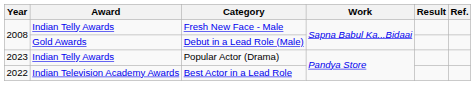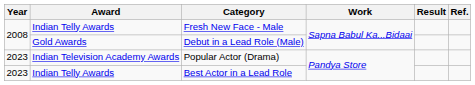 <table class="wikitable">
 <tr>
 <th>Year</th>
 <th>Award</th>
 <th>Category</th>
 <th>Work</th>
 <th>Result</th>
 <th>Ref.</th>
 </tr>
 <tr>
 <td rowspan="2">2008</td>
 <td><a href='#'>Indian Telly Awards</a></td>
 <td><a href='#'>Fresh New Face - Male</a></td>
 <td rowspan="2"><em><a href='#'>Sapna Babul Ka...Bidaai</a></em></td>
 <td></td>
 <td></td>
 </tr>
 <tr>
 <td><a href='#'>Gold Awards</a></td>
 <td><a href='#'>Debut in a Lead Role (Male)</a></td>
 <td></td>
 <td></td>
 </tr>
 <tr>
 <td>2023</td>
-<td><a href='#'>Indian Telly Awards</a></td>
+<td><a href='#'>Indian Television Academy Awards</a></td>
 <td>Popular Actor (Drama)</td>
 <td rowspan="2"><em><a href='#'>Pandya Store</a></em></td>
 <td></td>
 <td></td>
 </tr>
 <tr>
-<td>2022</td>
-<td><a href='#'>Indian Television Academy Awards</a></td>
+<td>2023</td>
+<td><a href='#'>Indian Telly Awards</a></td>
 <td><a href='#'>Best Actor in a Lead Role</a></td>
 <td></td>
 <td></td>
 </tr>
 </table>
